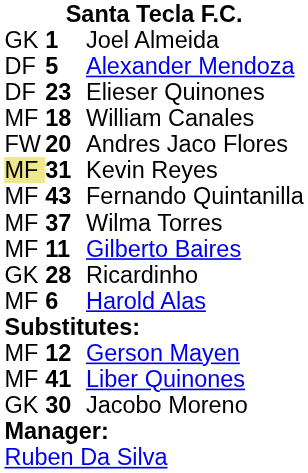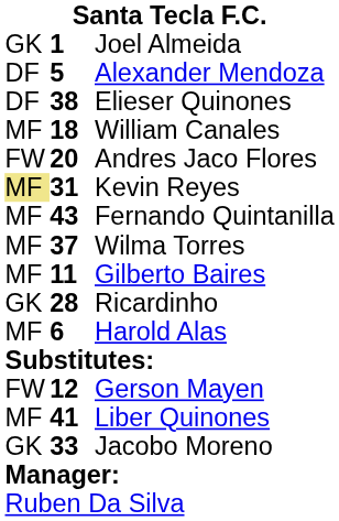 <table style="font-size: 90%" cellspacing="0" cellpadding="0" align=center>
 <tr>
 <td colspan="5" style="padding-top: 0.6em; text-align:center"><strong>Santa Tecla F.C.</strong></td>
 </tr>
 <tr>
 <th width="25"></th>
 <th width="25"></th>
 </tr>
 <tr>
 <td>GK</td>
 <td><strong>1</strong></td>
 <td> Joel Almeida</td>
 </tr>
 <tr>
 <td>DF</td>
 <td><strong>5</strong></td>
 <td> <a href='#'>Alexander Mendoza</a></td>
 </tr>
 <tr>
 <td>DF</td>
-<td><strong>23</strong></td>
+<td><strong>38</strong></td>
 <td> Elieser Quinones</td>
 <td></td>
 </tr>
 <tr>
 <td>MF</td>
 <td><strong>18</strong></td>
 <td> William Canales</td>
 </tr>
 <tr>
 <td>FW</td>
 <td><strong>20</strong></td>
 <td> Andres Jaco Flores</td>
 </tr>
 <tr>
 <td style="background: khaki;">MF</td>
 <td><strong>31</strong></td>
 <td> Kevin Reyes</td>
 <td></td>
 <td></td>
 </tr>
 <tr>
 <td>MF</td>
 <td><strong>43</strong></td>
 <td> Fernando Quintanilla</td>
 </tr>
 <tr>
 <td>MF</td>
 <td><strong>37</strong></td>
 <td> Wilma Torres</td>
 <td></td>
 </tr>
 <tr>
 <td>MF</td>
 <td><strong>11</strong></td>
 <td> <a href='#'>Gilberto Baires</a></td>
 <td></td>
 </tr>
 <tr>
 <td>GK</td>
 <td><strong>28</strong></td>
 <td> Ricardinho</td>
 <td></td>
 <td> </td>
 </tr>
 <tr>
 <td>MF</td>
 <td><strong>6</strong></td>
 <td> <a href='#'>Harold Alas</a></td>
 <td></td>
 <td></td>
 </tr>
 <tr>
 <td colspan=5><strong>Substitutes:</strong></td>
 </tr>
 <tr>
-<td>MF</td>
+<td>FW</td>
 <td><strong>12</strong></td>
 <td> <a href='#'>Gerson Mayen</a></td>
 <td></td>
 <td></td>
 </tr>
 <tr>
 <td>MF</td>
 <td><strong>41</strong></td>
 <td> <a href='#'>Liber Quinones</a></td>
 <td></td>
 <td></td>
 </tr>
 <tr>
 <td>GK</td>
-<td><strong>30</strong></td>
+<td><strong>33</strong></td>
 <td> Jacobo Moreno</td>
 <td></td>
 <td></td>
 </tr>
 <tr>
 <td colspan=5><strong>Manager:</strong></td>
 </tr>
 <tr>
 <td colspan=5> <a href='#'>Ruben Da Silva</a></td>
 </tr>
 </table>
